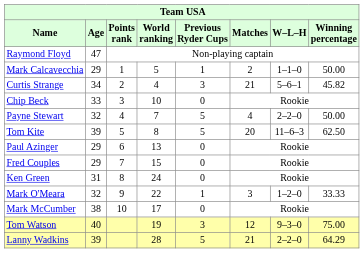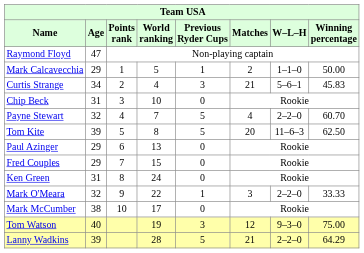 <table border="1" cellpadding="3" style="border-collapse: collapse;text-align:center">
 <tr style="background:#dfd;">
 <td colspan="8"> <strong>Team USA</strong></td>
 </tr>
 <tr style="background:#dfd;">
 <th>Name</th>
 <th>Age</th>
 <th>Points<br>rank</th>
 <th>World<br>ranking</th>
 <th>Previous<br>Ryder Cups</th>
 <th>Matches</th>
 <th>W–L–H</th>
 <th>Winning<br>percentage</th>
 </tr>
 <tr>
 <td align=left><a href='#'>Raymond Floyd</a></td>
 <td>47</td>
 <td colspan="6">Non-playing captain</td>
 </tr>
 <tr>
 <td align=left><a href='#'>Mark Calcavecchia</a></td>
 <td>29</td>
 <td>1</td>
 <td>5</td>
 <td>1</td>
 <td>2</td>
 <td>1–1–0</td>
 <td>50.00</td>
 </tr>
 <tr>
 <td align=left><a href='#'>Curtis Strange</a></td>
 <td>34</td>
 <td>2</td>
 <td>4</td>
 <td>3</td>
 <td>21</td>
 <td>5–6–1</td>
-<td>45.82</td>
+<td>45.83</td>
 </tr>
 <tr>
 <td align=left><a href='#'>Chip Beck</a></td>
-<td>33</td>
+<td>31</td>
 <td>3</td>
 <td>10</td>
 <td>0</td>
 <td colspan="3">Rookie</td>
 </tr>
 <tr>
 <td align=left><a href='#'>Payne Stewart</a></td>
 <td>32</td>
 <td>4</td>
 <td>7</td>
 <td>5</td>
 <td>4</td>
 <td>2–2–0</td>
-<td>50.00</td>
+<td>60.70</td>
 </tr>
 <tr>
 <td align=left><a href='#'>Tom Kite</a></td>
 <td>39</td>
 <td>5</td>
 <td>8</td>
 <td>5</td>
 <td>20</td>
 <td>11–6–3</td>
 <td>62.50</td>
 </tr>
 <tr>
 <td align=left><a href='#'>Paul Azinger</a></td>
 <td>29</td>
 <td>6</td>
 <td>13</td>
 <td>0</td>
 <td colspan="3">Rookie</td>
 </tr>
 <tr>
 <td align=left><a href='#'>Fred Couples</a></td>
 <td>29</td>
 <td>7</td>
 <td>15</td>
 <td>0</td>
 <td colspan="3">Rookie</td>
 </tr>
 <tr>
 <td align=left><a href='#'>Ken Green</a></td>
 <td>31</td>
 <td>8</td>
 <td>24</td>
 <td>0</td>
 <td colspan="3">Rookie</td>
 </tr>
 <tr>
 <td align=left><a href='#'>Mark O'Meara</a></td>
 <td>32</td>
 <td>9</td>
 <td>22</td>
 <td>1</td>
 <td>3</td>
-<td>1–2–0</td>
+<td>2–2–0</td>
 <td>33.33</td>
 </tr>
 <tr>
 <td align=left><a href='#'>Mark McCumber</a></td>
 <td>38</td>
 <td>10</td>
 <td>17</td>
 <td>0</td>
 <td colspan="3">Rookie</td>
 </tr>
 <tr style="background:#ffa;">
 <td align=left><a href='#'>Tom Watson</a></td>
 <td>40</td>
 <td></td>
 <td>19</td>
 <td>3</td>
 <td>12</td>
 <td>9–3–0</td>
 <td>75.00</td>
 </tr>
 <tr style="background:#ffa;">
 <td align=left><a href='#'>Lanny Wadkins</a></td>
 <td>39</td>
 <td></td>
 <td>28</td>
 <td>5</td>
 <td>21</td>
 <td>2–2–0</td>
 <td>64.29</td>
 </tr>
 </table>
